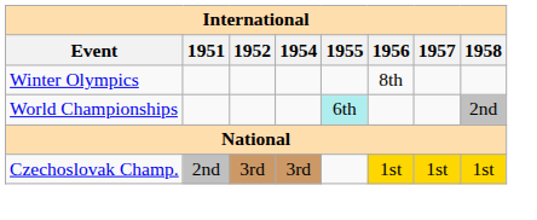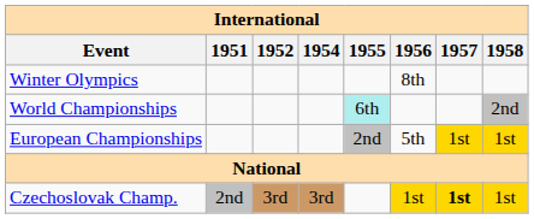 <table class="wikitable" style="text-align:center">
 <tr>
 <th style="background-color: #ffdead; " colspan=8 align=center>International</th>
 </tr>
 <tr>
 <th>Event</th>
 <th>1951</th>
 <th>1952</th>
 <th>1954</th>
 <th>1955</th>
 <th>1956</th>
 <th>1957</th>
 <th>1958</th>
 </tr>
 <tr>
 <td align=left><a href='#'>Winter Olympics</a></td>
 <td></td>
 <td></td>
 <td></td>
 <td></td>
 <td>8th</td>
 <td></td>
 <td></td>
 </tr>
 <tr>
 <td align=left><a href='#'>World Championships</a></td>
 <td></td>
 <td></td>
 <td></td>
 <td style="background: paleturquoise;">6th</td>
 <td></td>
 <td></td>
 <td bgcolor=silver>2nd</td>
 </tr>
 <tr>
+<td align=left><a href='#'>European Championships</a></td>
+<td></td>
+<td></td>
+<td></td>
+<td bgcolor=silver>2nd</td>
+<td>5th</td>
+<td bgcolor=gold>1st</td>
+<td bgcolor=gold>1st</td>
+</tr>
+<tr>
 <th style="background-color: #ffdead; " colspan=8 align=center>National</th>
 </tr>
 <tr>
 <td align=left><a href='#'>Czechoslovak Champ.</a></td>
 <td bgcolor=silver>2nd</td>
 <td bgcolor=cc9966>3rd</td>
 <td bgcolor=cc9966>3rd</td>
 <td></td>
 <td bgcolor=gold>1st</td>
-<td bgcolor=gold>1st</td>
+<td bgcolor=gold><strong>1st</strong></td>
 <td bgcolor=gold>1st</td>
 </tr>
 </table>
